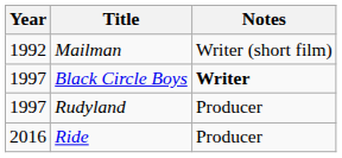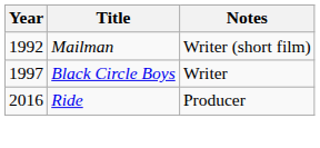 <table class="wikitable plainrowheaders">
 <tr>
 <th>Year</th>
 <th>Title</th>
 <th>Notes</th>
 </tr>
 <tr>
 <td>1992</td>
 <td><em>Mailman</em></td>
 <td>Writer (short film)</td>
 </tr>
 <tr>
 <td>1997</td>
 <td><em><a href='#'>Black Circle Boys</a></em></td>
-<td><strong>Writer</strong></td>
-</tr>
-<tr>
-<td>1997</td>
-<td><em>Rudyland</em></td>
-<td>Producer</td>
+<td>Writer</td>
 </tr>
 <tr>
 <td>2016</td>
 <td><em><a href='#'>Ride</a></em></td>
 <td>Producer</td>
 </tr>
 </table>
